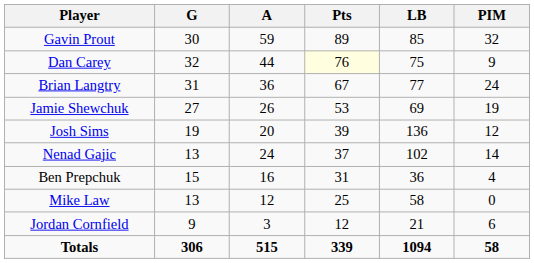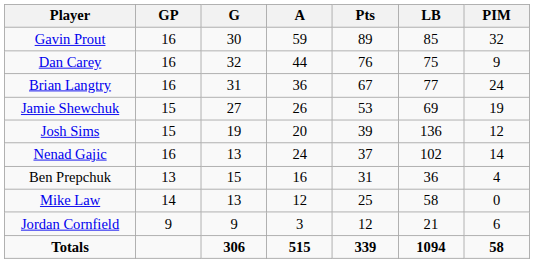 <table class="wikitable sortable">
 <tr align=center>
 <th width="20%">Player</th>
+<th width="10%">GP</th>
 <th width="10%">G</th>
 <th width="10%">A</th>
 <th width="10%">Pts</th>
 <th width="10%">LB</th>
 <th width="10%">PIM</th>
 </tr>
 <tr align=center>
 <td><a href='#'>Gavin Prout</a></td>
+<td>16</td>
 <td>30</td>
 <td>59</td>
 <td>89</td>
 <td>85</td>
 <td>32</td>
 </tr>
 <tr align=center>
 <td><a href='#'>Dan Carey</a></td>
+<td>16</td>
 <td>32</td>
 <td>44</td>
-<td style="background: lightyellow;">76</td>
+<td>76</td>
 <td>75</td>
 <td>9</td>
 </tr>
 <tr align=center>
 <td><a href='#'>Brian Langtry</a></td>
+<td>16</td>
 <td>31</td>
 <td>36</td>
 <td>67</td>
 <td>77</td>
 <td>24</td>
 </tr>
 <tr align=center>
 <td><a href='#'>Jamie Shewchuk</a></td>
+<td>15</td>
 <td>27</td>
 <td>26</td>
 <td>53</td>
 <td>69</td>
 <td>19</td>
 </tr>
 <tr align=center>
 <td><a href='#'>Josh Sims</a></td>
+<td>15</td>
 <td>19</td>
 <td>20</td>
 <td>39</td>
 <td>136</td>
 <td>12</td>
 </tr>
 <tr align=center>
 <td><a href='#'>Nenad Gajic</a></td>
+<td>16</td>
 <td>13</td>
 <td>24</td>
 <td>37</td>
 <td>102</td>
 <td>14</td>
 </tr>
 <tr align=center>
 <td>Ben Prepchuk</td>
+<td>13</td>
 <td>15</td>
 <td>16</td>
 <td>31</td>
 <td>36</td>
 <td>4</td>
 </tr>
 <tr align=center>
 <td><a href='#'>Mike Law</a></td>
+<td>14</td>
 <td>13</td>
 <td>12</td>
 <td>25</td>
 <td>58</td>
 <td>0</td>
 </tr>
 <tr align=center>
 <td><a href='#'>Jordan Cornfield</a></td>
 <td>9</td>
+<td>9</td>
 <td>3</td>
 <td>12</td>
 <td>21</td>
 <td>6</td>
 </tr>
 <tr align=center>
 <td><strong>Totals</strong></td>
+<td></td>
 <td><strong>306</strong></td>
 <td><strong>515</strong></td>
 <td><strong>339</strong></td>
 <td><strong>1094</strong></td>
 <td><strong>58</strong></td>
 </tr>
 </table>
